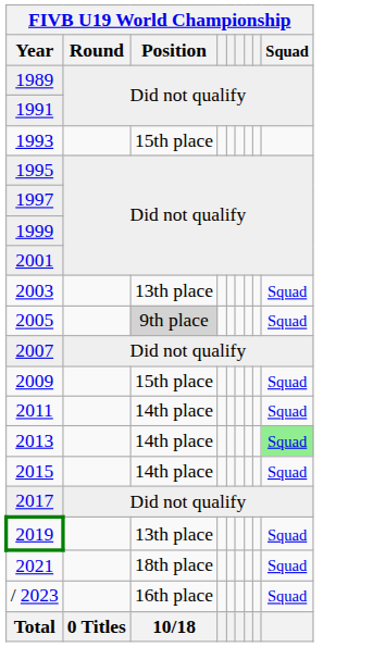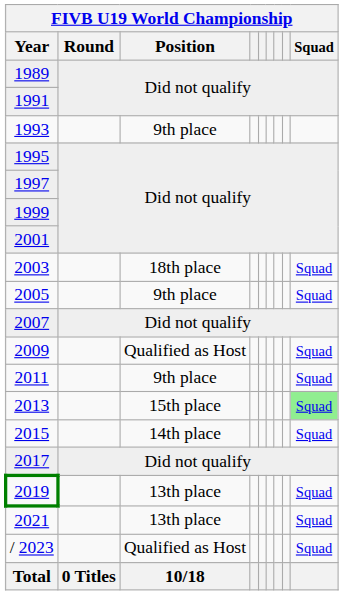 <table class="wikitable" style="text-align: center;">
 <tr>
 <th colspan=9><a href='#'>FIVB U19 World Championship</a></th>
 </tr>
 <tr>
 <th>Year</th>
 <th>Round</th>
 <th>Position</th>
 <th></th>
 <th></th>
 <th></th>
 <th></th>
 <th></th>
 <th><small>Squad</small></th>
 </tr>
 <tr bgcolor="efefef">
 <td> <a href='#'>1989</a></td>
 <td colspan=9 rowspan=2>Did not qualify</td>
 </tr>
 <tr bgcolor="efefef">
 <td> <a href='#'>1991</a></td>
 </tr>
 <tr>
 <td> <a href='#'>1993</a></td>
 <td></td>
-<td>15th place</td>
+<td>9th place</td>
 <td></td>
 <td></td>
 <td></td>
 <td></td>
 <td></td>
 <td></td>
 </tr>
 <tr bgcolor="efefef">
 <td> <a href='#'>1995</a></td>
 <td colspan=9 rowspan=4>Did not qualify</td>
 </tr>
 <tr bgcolor="efefef">
 <td> <a href='#'>1997</a></td>
 </tr>
 <tr bgcolor="efefef">
 <td> <a href='#'>1999</a></td>
 </tr>
 <tr bgcolor="efefef">
 <td> <a href='#'>2001</a></td>
 </tr>
 <tr>
 <td> <a href='#'>2003</a></td>
 <td></td>
-<td>13th place</td>
+<td>18th place</td>
 <td></td>
 <td></td>
 <td></td>
 <td></td>
 <td></td>
 <td><small> <a href='#'>Squad</a></small></td>
 </tr>
 <tr>
 <td> <a href='#'>2005</a></td>
 <td></td>
-<td style="background: lightgrey;">9th place</td>
+<td>9th place</td>
 <td></td>
 <td></td>
 <td></td>
 <td></td>
 <td></td>
 <td><small> <a href='#'>Squad</a></small></td>
 </tr>
 <tr bgcolor="efefef">
 <td> <a href='#'>2007</a></td>
 <td colspan="9">Did not qualify</td>
 </tr>
 <tr>
 <td> <a href='#'>2009</a></td>
 <td></td>
-<td>15th place</td>
+<td>Qualified as Host</td>
 <td></td>
 <td></td>
 <td></td>
 <td></td>
 <td></td>
 <td><small><a href='#'>Squad</a></small></td>
 </tr>
 <tr>
 <td> <a href='#'>2011</a></td>
 <td></td>
-<td>14th place</td>
+<td>9th place</td>
 <td></td>
 <td></td>
 <td></td>
 <td></td>
 <td></td>
 <td><small><a href='#'>Squad</a></small></td>
 </tr>
 <tr>
 <td> <a href='#'>2013</a></td>
 <td></td>
-<td>14th place</td>
+<td>15th place</td>
 <td></td>
 <td></td>
 <td></td>
 <td></td>
 <td></td>
 <td style="background: lightgreen;"><small> <a href='#'>Squad</a></small></td>
 </tr>
 <tr>
 <td> <a href='#'>2015</a></td>
 <td></td>
 <td>14th place</td>
 <td></td>
 <td></td>
 <td></td>
 <td></td>
 <td></td>
 <td><small><a href='#'>Squad</a></small></td>
 </tr>
 <tr bgcolor="efefef">
 <td> <a href='#'>2017</a></td>
 <td colspan="9">Did not qualify</td>
 </tr>
 <tr>
 <td style="border:3px solid green"> <a href='#'>2019</a></td>
 <td></td>
 <td>13th place</td>
 <td></td>
 <td></td>
 <td></td>
 <td></td>
 <td></td>
 <td><small><a href='#'>Squad</a></small></td>
 </tr>
 <tr>
 <td> <a href='#'>2021</a></td>
 <td></td>
-<td>18th place</td>
+<td>13th place</td>
 <td></td>
 <td></td>
 <td></td>
 <td></td>
 <td></td>
 <td><small><a href='#'>Squad</a></small></td>
 </tr>
 <tr>
 <td>/ <a href='#'>2023</a></td>
 <td></td>
-<td>16th place</td>
+<td>Qualified as Host</td>
 <td></td>
 <td></td>
 <td></td>
 <td></td>
 <td></td>
 <td><small><a href='#'>Squad</a></small></td>
 </tr>
 <tr>
 <th>Total</th>
 <th>0 Titles</th>
 <th>10/18</th>
 <th></th>
 <th></th>
 <th></th>
 <th></th>
 <th></th>
 <th></th>
 </tr>
 </table>
